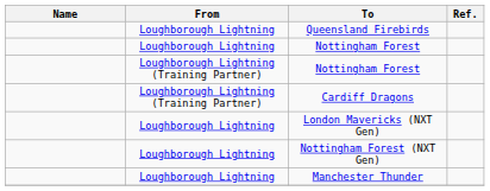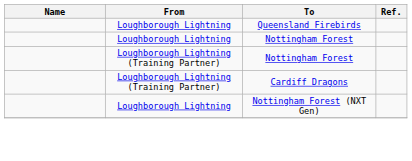 <table class="wikitable sortable alternance" style="text-align:center">
 <tr>
 <th style="width:250px;">Name</th>
 <th style="width:300px;">From</th>
 <th style="width:300px;">To</th>
 <th style="width:50px;">Ref.</th>
 </tr>
 <tr>
 <td> </td>
 <td> <a href='#'>Loughborough Lightning</a></td>
 <td> <a href='#'>Queensland Firebirds</a></td>
 <td></td>
 </tr>
 <tr>
 <td> </td>
 <td> <a href='#'>Loughborough Lightning</a></td>
 <td> <a href='#'>Nottingham Forest</a></td>
 <td></td>
 </tr>
 <tr>
 <td> </td>
 <td> <a href='#'>Loughborough Lightning</a> (Training Partner)</td>
 <td> <a href='#'>Nottingham Forest</a></td>
 <td></td>
 </tr>
 <tr>
 <td> </td>
 <td> <a href='#'>Loughborough Lightning</a> (Training Partner)</td>
 <td> <a href='#'>Cardiff Dragons</a></td>
 <td></td>
 </tr>
 <tr>
 <td> </td>
 <td> <a href='#'>Loughborough Lightning</a></td>
-<td> <a href='#'>London Mavericks</a> (NXT Gen)</td>
-<td></td>
-</tr>
-<tr>
-<td> </td>
-<td> <a href='#'>Loughborough Lightning</a></td>
 <td> <a href='#'>Nottingham Forest</a> (NXT Gen)</td>
-<td></td>
-</tr>
-<tr>
-<td> </td>
-<td> <a href='#'>Loughborough Lightning</a></td>
-<td> <a href='#'>Manchester Thunder</a></td>
 <td></td>
 </tr>
 <tr>
 </tr>
 </table>
